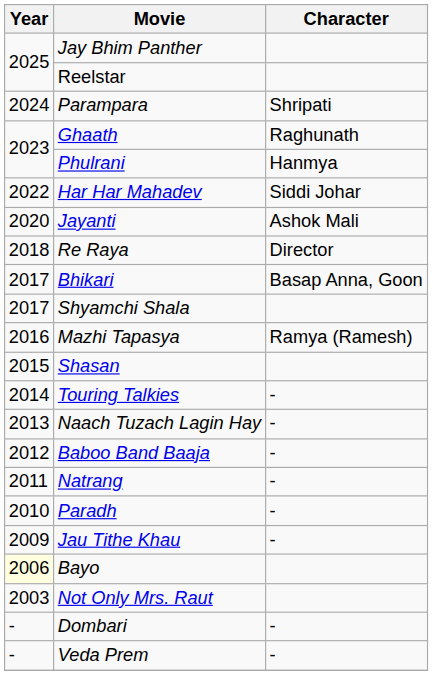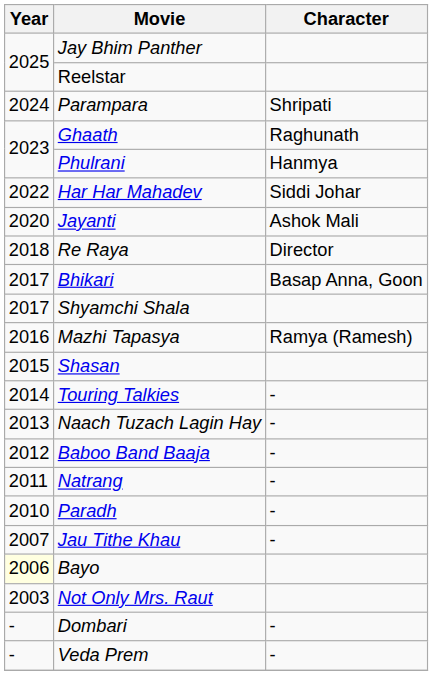 <table class="wikitable">
 <tr>
 <th>Year</th>
 <th>Movie</th>
 <th>Character</th>
 </tr>
 <tr>
 <td rowspan="2">2025</td>
 <td><em>Jay Bhim Panther</em> </td>
 <td></td>
 </tr>
 <tr>
 <td>Reelstar  </td>
 <td></td>
 </tr>
 <tr>
 <td>2024</td>
 <td><em>Parampara</em> </td>
 <td>Shripati</td>
 </tr>
 <tr>
 <td rowspan="2">2023</td>
 <td><em><a href='#'>Ghaath</a></em></td>
 <td>Raghunath</td>
 </tr>
 <tr>
 <td><em><a href='#'>Phulrani</a></em></td>
 <td>Hanmya</td>
 </tr>
 <tr>
 <td>2022</td>
 <td><em><a href='#'>Har Har Mahadev</a></em></td>
 <td>Siddi Johar</td>
 </tr>
 <tr>
 <td>2020</td>
 <td><em><a href='#'>Jayanti</a></em></td>
 <td>Ashok Mali</td>
 </tr>
 <tr>
 <td>2018</td>
 <td><em>Re Raya</em></td>
 <td>Director</td>
 </tr>
 <tr>
 <td>2017</td>
 <td><em><a href='#'>Bhikari</a></em></td>
 <td>Basap Anna, Goon</td>
 </tr>
 <tr>
 <td>2017</td>
 <td><em>Shyamchi Shala</em></td>
 <td></td>
 </tr>
 <tr>
 <td>2016</td>
 <td><em>Mazhi Tapasya</em></td>
 <td>Ramya (Ramesh)</td>
 </tr>
 <tr>
 <td>2015</td>
 <td><em><a href='#'>Shasan</a></em></td>
 <td></td>
 </tr>
 <tr>
 <td>2014</td>
 <td><em><a href='#'>Touring Talkies</a></em></td>
 <td>-</td>
 </tr>
 <tr>
 <td>2013</td>
 <td><em>Naach Tuzach Lagin Hay</em></td>
 <td>-</td>
 </tr>
 <tr>
 <td>2012</td>
 <td><em><a href='#'>Baboo Band Baaja</a></em></td>
 <td>-</td>
 </tr>
 <tr>
 <td>2011</td>
 <td><em><a href='#'>Natrang</a></em></td>
 <td>-</td>
 </tr>
 <tr>
 <td>2010</td>
 <td><em><a href='#'>Paradh</a></em></td>
 <td>-</td>
 </tr>
 <tr>
-<td>2009</td>
+<td>2007</td>
 <td><em><a href='#'>Jau Tithe Khau</a></em></td>
 <td>-</td>
 </tr>
 <tr>
 <td style="background: lightyellow;">2006</td>
 <td><em>Bayo</em></td>
 <td></td>
 </tr>
 <tr>
 <td>2003</td>
 <td><em><a href='#'>Not Only Mrs. Raut</a></em></td>
 <td></td>
 </tr>
 <tr>
 <td>-</td>
 <td><em>Dombari</em></td>
 <td>-</td>
 </tr>
 <tr>
 <td>-</td>
 <td><em>Veda Prem</em></td>
 <td>-</td>
 </tr>
 <tr>
 </tr>
 </table>
